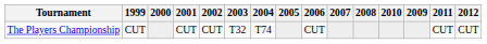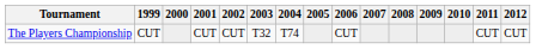 <table class="wikitable" style="font-size:95%;text-align:center;">
 <tr>
 <th>Tournament</th>
 <th>1999</th>
 <th>2000</th>
 <th>2001</th>
 <th>2002</th>
 <th>2003</th>
 <th>2004</th>
 <th>2005</th>
 <th>2006</th>
 <th>2007</th>
 <th>2008</th>
+<th>2009</th>
 <th>2010</th>
-<th>2009</th>
 <th>2011</th>
 <th>2012</th>
 </tr>
 <tr>
 <td align=left><a href='#'>The Players Championship</a></td>
 <td>CUT</td>
 <td style="background:#eeeeee;"></td>
 <td>CUT</td>
 <td>CUT</td>
 <td>T32</td>
 <td>T74</td>
 <td style="background:#eeeeee;"></td>
 <td>CUT</td>
 <td style="background:#eeeeee;"></td>
 <td style="background:#eeeeee;"></td>
 <td style="background:#eeeeee;"></td>
 <td style="background:#eeeeee;"></td>
 <td>CUT</td>
 <td>CUT</td>
 </tr>
 </table>
